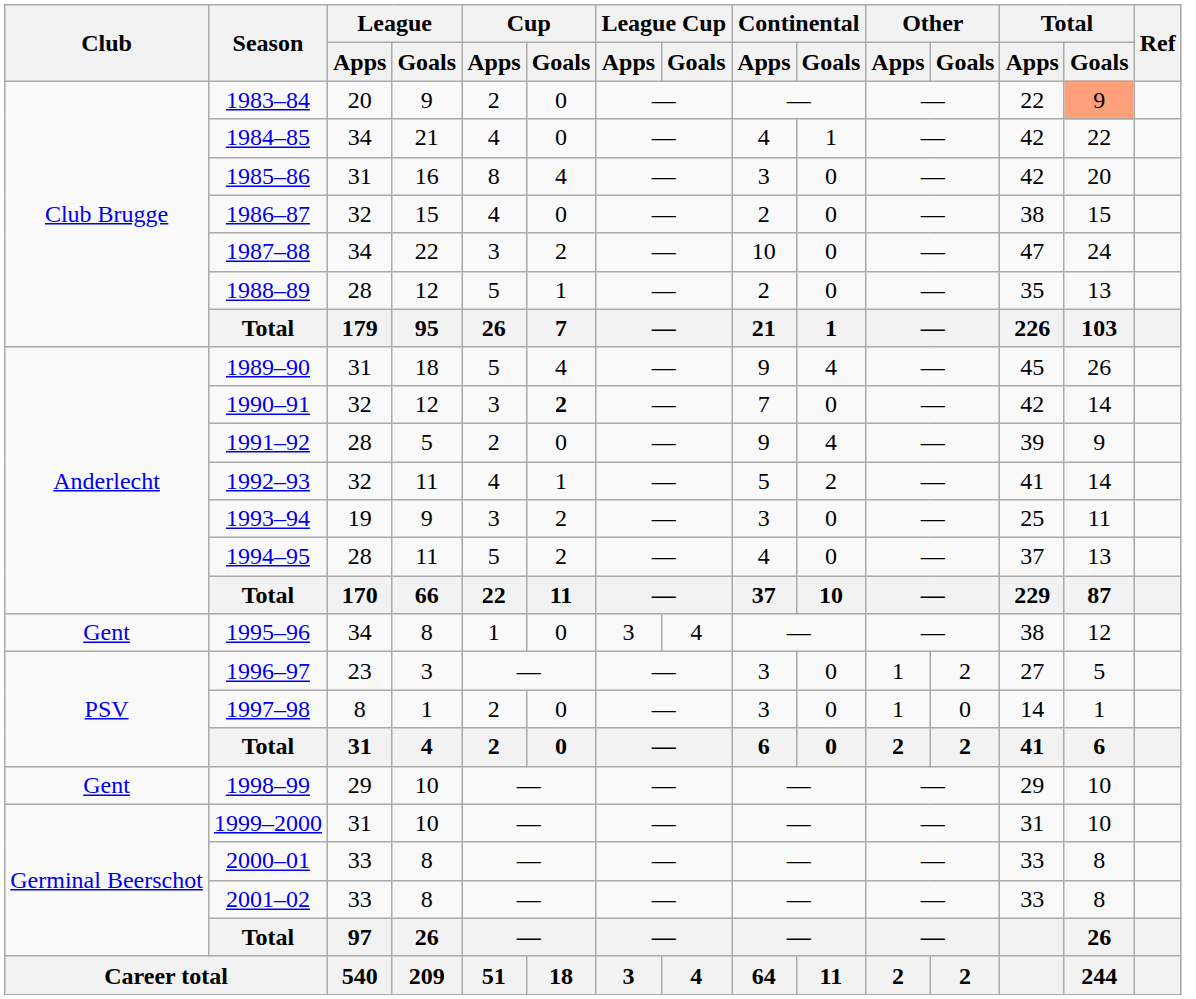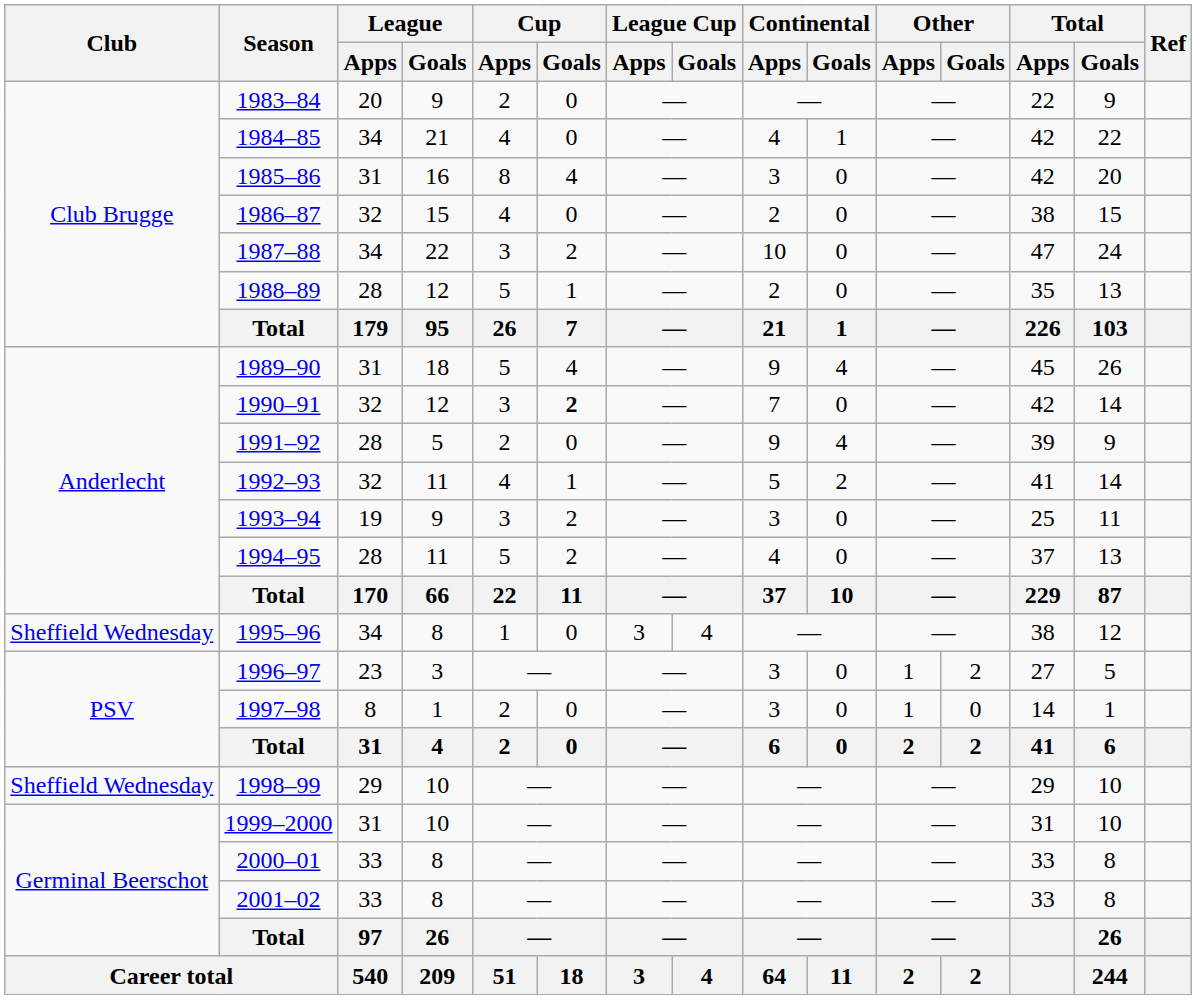 <table class="wikitable" style="text-align:center">
 <tr>
 <th rowspan="2">Club</th>
 <th rowspan="2">Season</th>
 <th colspan="2">League</th>
 <th colspan="2">Cup</th>
 <th colspan="2">League Cup</th>
 <th colspan="2">Continental</th>
 <th colspan="2">Other</th>
 <th colspan="2">Total</th>
 <th rowspan="2" colspan="2">Ref</th>
 </tr>
 <tr>
 <th>Apps</th>
 <th>Goals</th>
 <th>Apps</th>
 <th>Goals</th>
 <th>Apps</th>
 <th>Goals</th>
 <th>Apps</th>
 <th>Goals</th>
 <th>Apps</th>
 <th>Goals</th>
 <th>Apps</th>
 <th>Goals</th>
 </tr>
 <tr>
 <td rowspan="7"><a href='#'>Club Brugge</a></td>
 <td><a href='#'>1983–84</a></td>
 <td>20</td>
 <td>9</td>
 <td>2</td>
 <td>0</td>
 <td colspan="2">—</td>
 <td colspan="2">—</td>
 <td colspan="2">—</td>
 <td>22</td>
-<td style="background: lightsalmon;">9</td>
+<td>9</td>
 <td></td>
 </tr>
 <tr>
 <td><a href='#'>1984–85</a></td>
 <td>34</td>
 <td>21</td>
 <td>4</td>
 <td>0</td>
 <td colspan="2">—</td>
 <td>4</td>
 <td>1</td>
 <td colspan="2">—</td>
 <td>42</td>
 <td>22</td>
 <td></td>
 </tr>
 <tr>
 <td><a href='#'>1985–86</a></td>
 <td>31</td>
 <td>16</td>
 <td>8</td>
 <td>4</td>
 <td colspan="2">—</td>
 <td>3</td>
 <td>0</td>
 <td colspan="2">—</td>
 <td>42</td>
 <td>20</td>
 <td></td>
 </tr>
 <tr>
 <td><a href='#'>1986–87</a></td>
 <td>32</td>
 <td>15</td>
 <td>4</td>
 <td>0</td>
 <td colspan="2">—</td>
 <td>2</td>
 <td>0</td>
 <td colspan="2">—</td>
 <td>38</td>
 <td>15</td>
 <td></td>
 </tr>
 <tr>
 <td><a href='#'>1987–88</a></td>
 <td>34</td>
 <td>22</td>
 <td>3</td>
 <td>2</td>
 <td colspan="2">—</td>
 <td>10</td>
 <td>0</td>
 <td colspan="2">—</td>
 <td>47</td>
 <td>24</td>
 <td></td>
 </tr>
 <tr>
 <td><a href='#'>1988–89</a></td>
 <td>28</td>
 <td>12</td>
 <td>5</td>
 <td>1</td>
 <td colspan="2">—</td>
 <td>2</td>
 <td>0</td>
 <td colspan="2">—</td>
 <td>35</td>
 <td>13</td>
 <td></td>
 </tr>
 <tr>
 <th>Total</th>
 <th>179</th>
 <th>95</th>
 <th>26</th>
 <th>7</th>
 <th colspan="2">—</th>
 <th>21</th>
 <th>1</th>
 <th colspan="2">—</th>
 <th>226</th>
 <th>103</th>
 <th></th>
 </tr>
 <tr>
 <td rowspan="7"><a href='#'>Anderlecht</a></td>
 <td><a href='#'>1989–90</a></td>
 <td>31</td>
 <td>18</td>
 <td>5</td>
 <td>4</td>
 <td colspan="2">—</td>
 <td>9</td>
 <td>4</td>
 <td colspan="2">—</td>
 <td>45</td>
 <td>26</td>
 <td></td>
 </tr>
 <tr>
 <td><a href='#'>1990–91</a></td>
 <td>32</td>
 <td>12</td>
 <td>3</td>
 <td><strong>2</strong></td>
 <td colspan="2">—</td>
 <td>7</td>
 <td>0</td>
 <td colspan="2">—</td>
 <td>42</td>
 <td>14</td>
 <td></td>
 </tr>
 <tr>
 <td><a href='#'>1991–92</a></td>
 <td>28</td>
 <td>5</td>
 <td>2</td>
 <td>0</td>
 <td colspan="2">—</td>
 <td>9</td>
 <td>4</td>
 <td colspan="2">—</td>
 <td>39</td>
 <td>9</td>
 <td></td>
 </tr>
 <tr>
 <td><a href='#'>1992–93</a></td>
 <td>32</td>
 <td>11</td>
 <td>4</td>
 <td>1</td>
 <td colspan="2">—</td>
 <td>5</td>
 <td>2</td>
 <td colspan="2">—</td>
 <td>41</td>
 <td>14</td>
 <td></td>
 </tr>
 <tr>
 <td><a href='#'>1993–94</a></td>
 <td>19</td>
 <td>9</td>
 <td>3</td>
 <td>2</td>
 <td colspan="2">—</td>
 <td>3</td>
 <td>0</td>
 <td colspan="2">—</td>
 <td>25</td>
 <td>11</td>
 <td></td>
 </tr>
 <tr>
 <td><a href='#'>1994–95</a></td>
 <td>28</td>
 <td>11</td>
 <td>5</td>
 <td>2</td>
 <td colspan="2">—</td>
 <td>4</td>
 <td>0</td>
 <td colspan="2">—</td>
 <td>37</td>
 <td>13</td>
 <td></td>
 </tr>
 <tr>
 <th>Total</th>
 <th>170</th>
 <th>66</th>
 <th>22</th>
 <th>11</th>
 <th colspan="2">—</th>
 <th>37</th>
 <th>10</th>
 <th colspan="2">—</th>
 <th>229</th>
 <th>87</th>
 <th></th>
 </tr>
 <tr>
-<td><a href='#'>Gent</a></td>
+<td><a href='#'>Sheffield Wednesday</a></td>
 <td><a href='#'>1995–96</a></td>
 <td>34</td>
 <td>8</td>
 <td>1</td>
 <td>0</td>
 <td>3</td>
 <td>4</td>
 <td colspan="2">—</td>
 <td colspan="2">—</td>
 <td>38</td>
 <td>12</td>
 <td></td>
 </tr>
 <tr>
 <td rowspan="3"><a href='#'>PSV</a></td>
 <td><a href='#'>1996–97</a></td>
 <td>23</td>
 <td>3</td>
 <td colspan="2">—</td>
 <td colspan="2">—</td>
 <td>3</td>
 <td>0</td>
 <td>1</td>
 <td>2</td>
 <td>27</td>
 <td>5</td>
 <td></td>
 </tr>
 <tr>
 <td><a href='#'>1997–98</a></td>
 <td>8</td>
 <td>1</td>
 <td>2</td>
 <td>0</td>
 <td colspan="2">—</td>
 <td>3</td>
 <td>0</td>
 <td>1</td>
 <td>0</td>
 <td>14</td>
 <td>1</td>
 <td></td>
 </tr>
 <tr>
 <th>Total</th>
 <th>31</th>
 <th>4</th>
 <th>2</th>
 <th>0</th>
 <th colspan="2">—</th>
 <th>6</th>
 <th>0</th>
 <th>2</th>
 <th>2</th>
 <th>41</th>
 <th>6</th>
 <th></th>
 </tr>
 <tr>
-<td><a href='#'>Gent</a></td>
+<td><a href='#'>Sheffield Wednesday</a></td>
 <td><a href='#'>1998–99</a></td>
 <td>29</td>
 <td>10</td>
 <td colspan="2">—</td>
 <td colspan="2">—</td>
 <td colspan="2">—</td>
 <td colspan="2">—</td>
 <td>29</td>
 <td>10</td>
 <td></td>
 </tr>
 <tr>
 <td rowspan="4"><a href='#'>Germinal Beerschot</a></td>
 <td><a href='#'>1999–2000</a></td>
 <td>31</td>
 <td>10</td>
 <td colspan="2">—</td>
 <td colspan="2">—</td>
 <td colspan="2">—</td>
 <td colspan="2">—</td>
 <td>31</td>
 <td>10</td>
 <td></td>
 </tr>
 <tr>
 <td><a href='#'>2000–01</a></td>
 <td>33</td>
 <td>8</td>
 <td colspan="2">—</td>
 <td colspan="2">—</td>
 <td colspan="2">—</td>
 <td colspan="2">—</td>
 <td>33</td>
 <td>8</td>
 <td></td>
 </tr>
 <tr>
 <td><a href='#'>2001–02</a></td>
 <td>33</td>
 <td>8</td>
 <td colspan="2">—</td>
 <td colspan="2">—</td>
 <td colspan="2">—</td>
 <td colspan="2">—</td>
 <td>33</td>
 <td>8</td>
 <td></td>
 </tr>
 <tr>
 <th>Total</th>
 <th>97</th>
 <th>26</th>
 <th colspan="2">—</th>
 <th colspan="2">—</th>
 <th colspan="2">—</th>
 <th colspan="2">—</th>
 <th 97></th>
 <th>26</th>
 <th></th>
 </tr>
 <tr>
 <th colspan="2">Career total</th>
 <th>540</th>
 <th>209</th>
 <th>51</th>
 <th>18</th>
 <th>3</th>
 <th>4</th>
 <th>64</th>
 <th>11</th>
 <th>2</th>
 <th>2</th>
 <th 660></th>
 <th>244</th>
 <th></th>
 </tr>
 </table>
